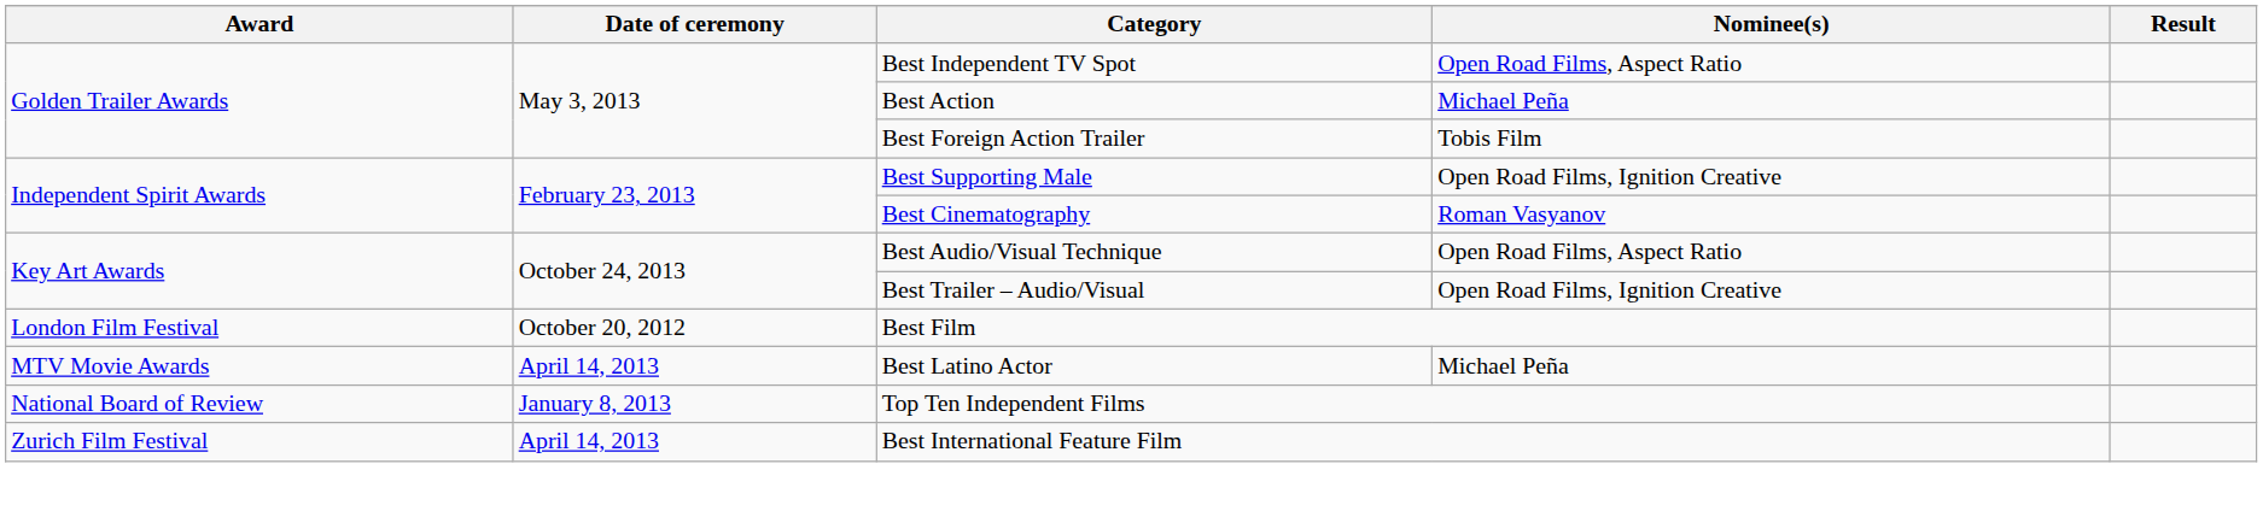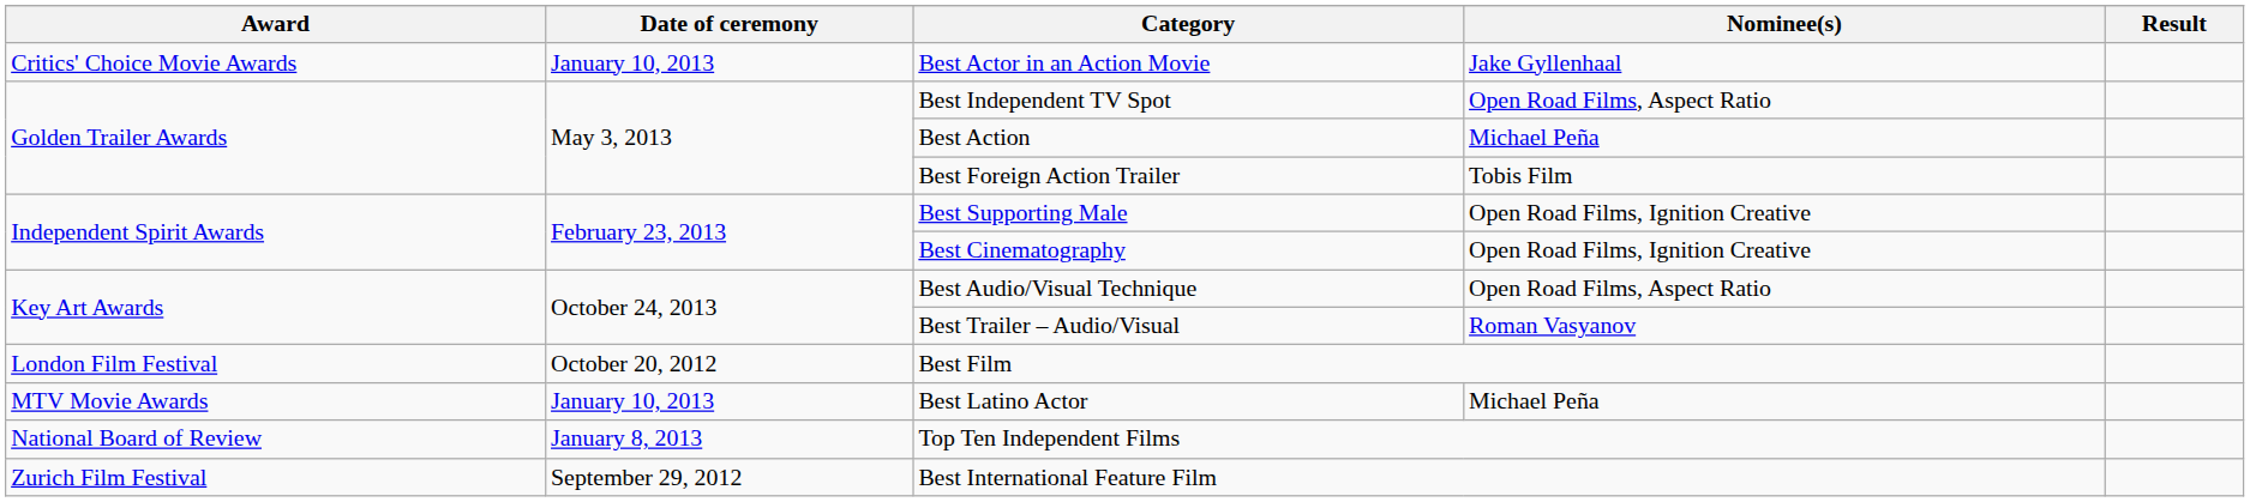 <table class="wikitable sortable" width="95%">
 <tr>
 </tr>
 <tr>
 <th>Award</th>
 <th>Date of ceremony</th>
 <th>Category</th>
 <th>Nominee(s)</th>
 <th>Result</th>
+</tr>
+<tr>
+<td><a href='#'>Critics' Choice Movie Awards</a></td>
+<td><a href='#'>January 10, 2013</a></td>
+<td><a href='#'>Best Actor in an Action Movie</a></td>
+<td><a href='#'>Jake Gyllenhaal</a></td>
+<td></td>
 </tr>
 <tr>
 <td rowspan="3"><a href='#'>Golden Trailer Awards</a></td>
 <td rowspan="3">May 3, 2013</td>
 <td>Best Independent TV Spot</td>
 <td><a href='#'>Open Road Films</a>, Aspect Ratio</td>
 <td></td>
 </tr>
 <tr>
 <td>Best Action</td>
 <td><a href='#'>Michael Peña</a></td>
 <td></td>
 </tr>
 <tr>
 <td>Best Foreign Action Trailer</td>
 <td>Tobis Film</td>
 <td></td>
 </tr>
 <tr>
 <td rowspan="2"><a href='#'>Independent Spirit Awards</a></td>
 <td rowspan="2"><a href='#'>February 23, 2013</a></td>
 <td><a href='#'>Best Supporting Male</a></td>
 <td>Open Road Films, Ignition Creative</td>
 <td></td>
 </tr>
 <tr>
 <td><a href='#'>Best Cinematography</a></td>
-<td><a href='#'>Roman Vasyanov</a></td>
+<td>Open Road Films, Ignition Creative</td>
 <td></td>
 </tr>
 <tr>
 <td rowspan="2"><a href='#'>Key Art Awards</a></td>
 <td rowspan="2">October 24, 2013</td>
 <td>Best Audio/Visual Technique</td>
 <td>Open Road Films, Aspect Ratio</td>
 <td></td>
 </tr>
 <tr>
 <td>Best Trailer – Audio/Visual</td>
-<td>Open Road Films, Ignition Creative</td>
+<td><a href='#'>Roman Vasyanov</a></td>
 <td></td>
 </tr>
 <tr>
 <td><a href='#'>London Film Festival</a></td>
 <td>October 20, 2012</td>
 <td colspan="2">Best Film</td>
 <td></td>
 </tr>
 <tr>
 <td><a href='#'>MTV Movie Awards</a></td>
-<td><a href='#'>April 14, 2013</a></td>
+<td><a href='#'>January 10, 2013</a></td>
 <td>Best Latino Actor</td>
 <td>Michael Peña</td>
 <td></td>
 </tr>
 <tr>
 <td><a href='#'>National Board of Review</a></td>
 <td><a href='#'>January 8, 2013</a></td>
 <td colspan="2">Top Ten Independent Films</td>
 <td></td>
 </tr>
 <tr>
 <td><a href='#'>Zurich Film Festival</a></td>
-<td><a href='#'>April 14, 2013</a></td>
+<td>September 29, 2012</td>
 <td colspan="2">Best International Feature Film</td>
 <td></td>
 </tr>
 </table>
